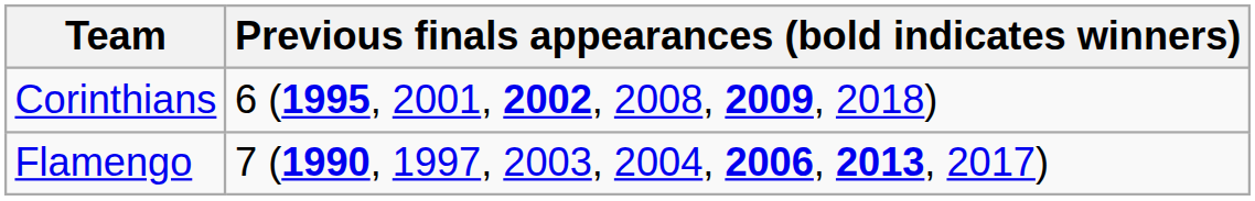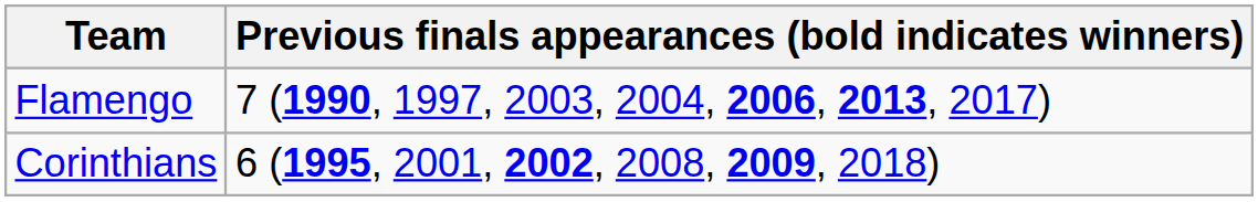 <table class="wikitable">
 <tr>
 <th>Team</th>
 <th>Previous finals appearances (bold indicates winners)</th>
 </tr>
 <tr>
+<td> <a href='#'>Flamengo</a></td>
+<td>7 (<strong><a href='#'>1990</a></strong>, <a href='#'>1997</a>, <a href='#'>2003</a>, <a href='#'>2004</a>, <strong><a href='#'>2006</a></strong>, <strong><a href='#'>2013</a></strong>, <a href='#'>2017</a>)</td>
+</tr>
+<tr>
 <td> <a href='#'>Corinthians</a></td>
 <td>6 (<strong><a href='#'>1995</a></strong>, <a href='#'>2001</a>, <strong><a href='#'>2002</a></strong>, <a href='#'>2008</a>, <strong><a href='#'>2009</a></strong>, <a href='#'>2018</a>)</td>
 </tr>
-<tr>
-<td> <a href='#'>Flamengo</a></td>
-<td>7 (<strong><a href='#'>1990</a></strong>, <a href='#'>1997</a>, <a href='#'>2003</a>, <a href='#'>2004</a>, <strong><a href='#'>2006</a></strong>, <strong><a href='#'>2013</a></strong>, <a href='#'>2017</a>)</td>
-</tr>
 </table>
